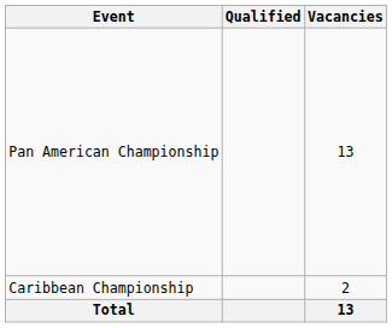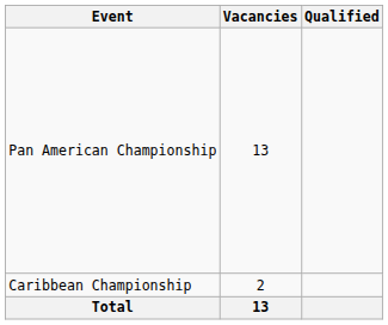 <table class="wikitable">
 <tr>
 <th>Event</th>
+<th>Vacancies</th>
 <th>Qualified</th>
-<th>Vacancies</th>
 </tr>
 <tr>
 <td>Pan American Championship</td>
+<td style="text-align:center;">13</td>
 <td><br><br><br><br><br><br><br><br><br><br><br><br><br><s></s><br><br><s></s></td>
-<td style="text-align:center;">13</td>
 </tr>
 <tr>
 <td>Caribbean Championship</td>
+<td style="text-align:center;">2</td>
 <td><br></td>
-<td style="text-align:center;">2</td>
 </tr>
 <tr>
 <th>Total</th>
+<th>13</th>
 <th></th>
-<th>13</th>
 </tr>
 </table>
